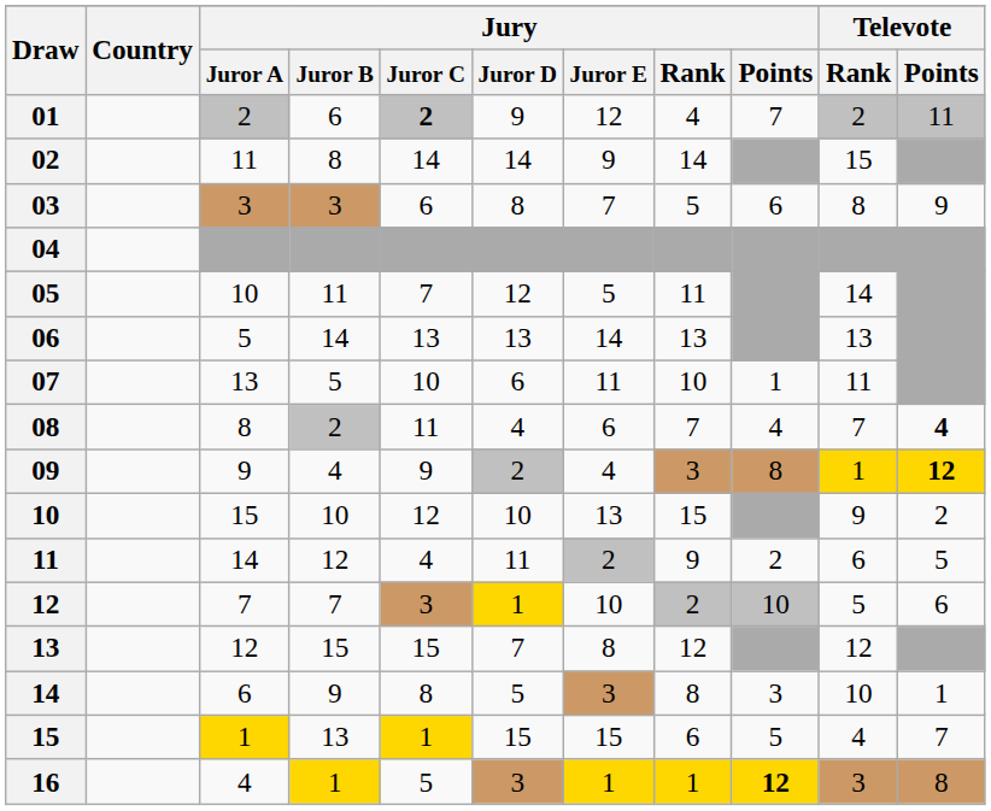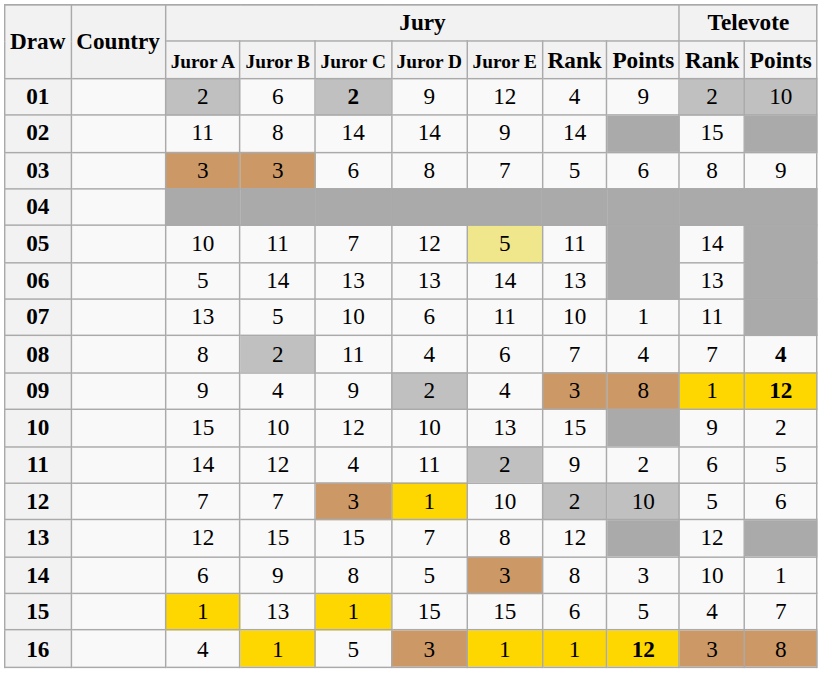 <table class="sortable wikitable collapsible plainrowheaders" style="text-align:center;">
 <tr>
 </tr>
 <tr>
 <th scope="col" rowspan="2">Draw</th>
 <th scope="col" rowspan="2">Country</th>
 <th scope="col" colspan="7">Jury</th>
 <th scope="col" colspan="2">Televote</th>
 </tr>
 <tr>
 <th scope="col"><small>Juror A</small></th>
 <th scope="col"><small>Juror B</small></th>
 <th scope="col"><small>Juror C</small></th>
 <th scope="col"><small>Juror D</small></th>
 <th scope="col"><small>Juror E</small></th>
 <th scope="col">Rank</th>
 <th scope="col">Points</th>
 <th scope="col">Rank</th>
 <th scope="col">Points</th>
 </tr>
 <tr>
 <th scope="row" style="text-align:center;">01</th>
 <td style="text-align:left;"></td>
 <td style="background:silver;">2</td>
 <td>6</td>
 <td style="background:silver;"><strong>2</strong></td>
 <td>9</td>
 <td>12</td>
 <td>4</td>
-<td>7</td>
+<td>9</td>
 <td style="background:silver;">2</td>
-<td style="background:silver;">11</td>
+<td style="background:silver;">10</td>
 </tr>
 <tr>
 <th scope="row" style="text-align:center;">02</th>
 <td style="text-align:left;"></td>
 <td>11</td>
 <td>8</td>
 <td>14</td>
 <td>14</td>
 <td>9</td>
 <td>14</td>
 <td style="background:#AAAAAA;"></td>
 <td>15</td>
 <td style="background:#AAAAAA;"></td>
 </tr>
 <tr>
 <th scope="row" style="text-align:center;">03</th>
 <td style="text-align:left;"></td>
 <td style="background:#CC9966;">3</td>
 <td style="background:#CC9966;">3</td>
 <td>6</td>
 <td>8</td>
 <td>7</td>
 <td>5</td>
 <td>6</td>
 <td>8</td>
 <td>9</td>
 </tr>
 <tr class="sortbottom">
 <th scope="row" style="text-align:center;">04</th>
 <td style="text-align:left;"></td>
 <td style="background:#AAAAAA;"></td>
 <td style="background:#AAAAAA;"></td>
 <td style="background:#AAAAAA;"></td>
 <td style="background:#AAAAAA;"></td>
 <td style="background:#AAAAAA;"></td>
 <td style="background:#AAAAAA;"></td>
 <td style="background:#AAAAAA;"></td>
 <td style="background:#AAAAAA;"></td>
 <td style="background:#AAAAAA;"></td>
 </tr>
 <tr>
 <th scope="row" style="text-align:center;">05</th>
 <td style="text-align:left;"></td>
 <td>10</td>
 <td>11</td>
 <td>7</td>
 <td>12</td>
-<td>5</td>
+<td style="background: khaki;">5</td>
 <td>11</td>
 <td style="background:#AAAAAA;"></td>
 <td>14</td>
 <td style="background:#AAAAAA;"></td>
 </tr>
 <tr>
 <th scope="row" style="text-align:center;">06</th>
 <td style="text-align:left;"></td>
 <td>5</td>
 <td>14</td>
 <td>13</td>
 <td>13</td>
 <td>14</td>
 <td>13</td>
 <td style="background:#AAAAAA;"></td>
 <td>13</td>
 <td style="background:#AAAAAA;"></td>
 </tr>
 <tr>
 <th scope="row" style="text-align:center;">07</th>
 <td style="text-align:left;"></td>
 <td>13</td>
 <td>5</td>
 <td>10</td>
 <td>6</td>
 <td>11</td>
 <td>10</td>
 <td>1</td>
 <td>11</td>
 <td style="background:#AAAAAA;"></td>
 </tr>
 <tr>
 <th scope="row" style="text-align:center;">08</th>
 <td style="text-align:left;"></td>
 <td>8</td>
 <td style="background:silver;">2</td>
 <td>11</td>
 <td>4</td>
 <td>6</td>
 <td>7</td>
 <td>4</td>
 <td>7</td>
 <td><strong>4</strong></td>
 </tr>
 <tr>
 <th scope="row" style="text-align:center;">09</th>
 <td style="text-align:left;"></td>
 <td>9</td>
 <td>4</td>
 <td>9</td>
 <td style="background:silver;">2</td>
 <td>4</td>
 <td style="background:#CC9966;">3</td>
 <td style="background:#CC9966;">8</td>
 <td style="background:gold;">1</td>
 <td style="background:gold;"><strong>12</strong></td>
 </tr>
 <tr>
 <th scope="row" style="text-align:center;">10</th>
 <td style="text-align:left;"></td>
 <td>15</td>
 <td>10</td>
 <td>12</td>
 <td>10</td>
 <td>13</td>
 <td>15</td>
 <td style="background:#AAAAAA;"></td>
 <td>9</td>
 <td>2</td>
 </tr>
 <tr>
 <th scope="row" style="text-align:center;">11</th>
 <td style="text-align:left;"></td>
 <td>14</td>
 <td>12</td>
 <td>4</td>
 <td>11</td>
 <td style="background:silver;">2</td>
 <td>9</td>
 <td>2</td>
 <td>6</td>
 <td>5</td>
 </tr>
 <tr>
 <th scope="row" style="text-align:center;">12</th>
 <td style="text-align:left;"></td>
 <td>7</td>
 <td>7</td>
 <td style="background:#CC9966;">3</td>
 <td style="background:gold;">1</td>
 <td>10</td>
 <td style="background:silver;">2</td>
 <td style="background:silver;">10</td>
 <td>5</td>
 <td>6</td>
 </tr>
 <tr>
 <th scope="row" style="text-align:center;">13</th>
 <td style="text-align:left;"></td>
 <td>12</td>
 <td>15</td>
 <td>15</td>
 <td>7</td>
 <td>8</td>
 <td>12</td>
 <td style="background:#AAAAAA;"></td>
 <td>12</td>
 <td style="background:#AAAAAA;"></td>
 </tr>
 <tr>
 <th scope="row" style="text-align:center;">14</th>
 <td style="text-align:left;"></td>
 <td>6</td>
 <td>9</td>
 <td>8</td>
 <td>5</td>
 <td style="background:#CC9966;">3</td>
 <td>8</td>
 <td>3</td>
 <td>10</td>
 <td>1</td>
 </tr>
 <tr>
 <th scope="row" style="text-align:center;">15</th>
 <td style="text-align:left;"></td>
 <td style="background:gold;">1</td>
 <td>13</td>
 <td style="background:gold;">1</td>
 <td>15</td>
 <td>15</td>
 <td>6</td>
 <td>5</td>
 <td>4</td>
 <td>7</td>
 </tr>
 <tr>
 <th scope="row" style="text-align:center;">16</th>
 <td style="text-align:left;"></td>
 <td>4</td>
 <td style="background:gold;">1</td>
 <td>5</td>
 <td style="background:#CC9966;">3</td>
 <td style="background:gold;">1</td>
 <td style="background:gold;">1</td>
 <td style="background:gold;"><strong>12</strong></td>
 <td style="background:#CC9966;">3</td>
 <td style="background:#CC9966;">8</td>
 </tr>
 </table>
